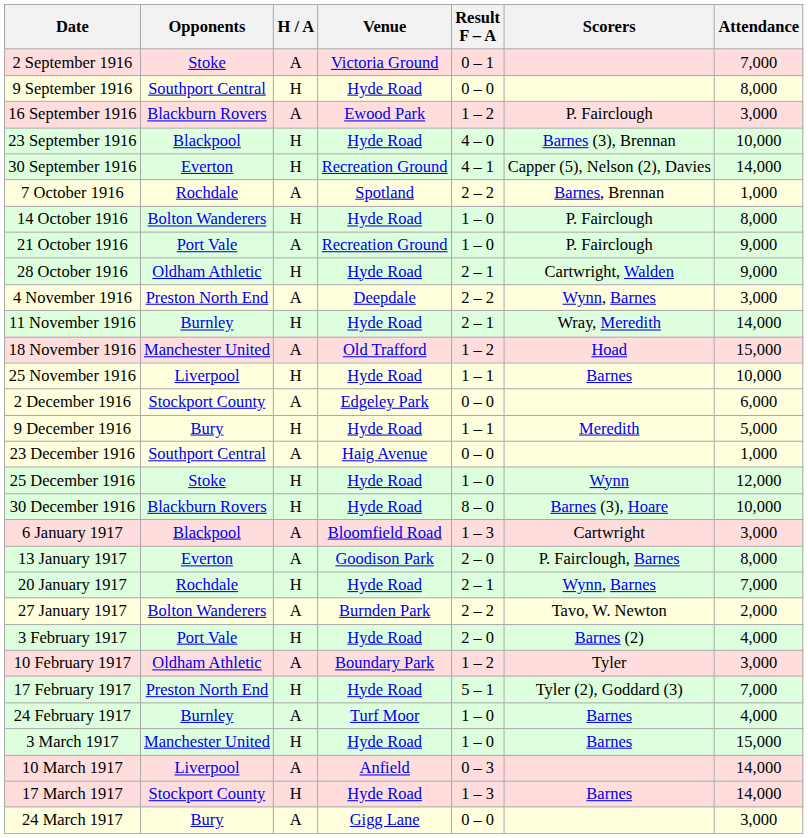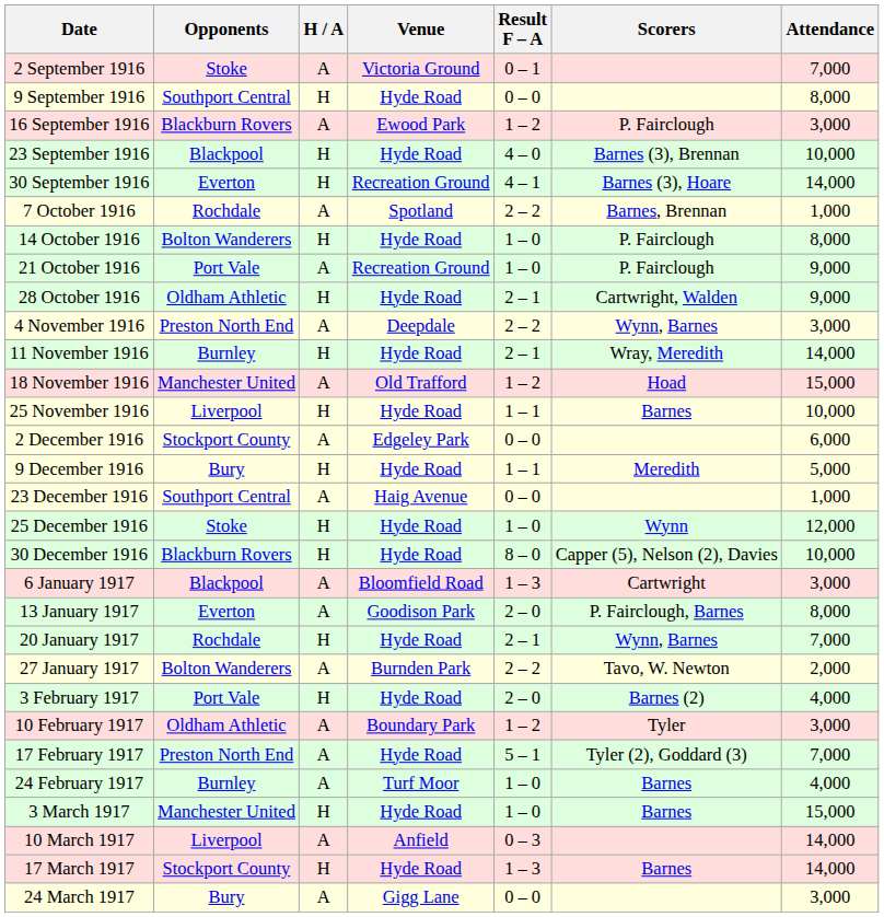 <table class="wikitable" style="text-align:center">
 <tr>
 <th>Date</th>
 <th>Opponents</th>
 <th>H / A</th>
 <th>Venue</th>
 <th>Result<br>F – A</th>
 <th>Scorers</th>
 <th>Attendance</th>
 </tr>
 <tr bgcolor="#ffdddd">
 <td>2 September 1916</td>
 <td><a href='#'>Stoke</a></td>
 <td>A</td>
 <td><a href='#'>Victoria Ground</a></td>
 <td>0 – 1</td>
 <td></td>
 <td>7,000</td>
 </tr>
 <tr bgcolor="#ffffdd">
 <td>9 September 1916</td>
 <td><a href='#'>Southport Central</a></td>
 <td>H</td>
 <td><a href='#'>Hyde Road</a></td>
 <td>0 – 0</td>
 <td></td>
 <td>8,000</td>
 </tr>
 <tr bgcolor="#ffdddd">
 <td>16 September 1916</td>
 <td><a href='#'>Blackburn Rovers</a></td>
 <td>A</td>
 <td><a href='#'>Ewood Park</a></td>
 <td>1 – 2</td>
 <td>P. Fairclough</td>
 <td>3,000</td>
 </tr>
 <tr bgcolor="#ddffdd">
 <td>23 September 1916</td>
 <td><a href='#'>Blackpool</a></td>
 <td>H</td>
 <td><a href='#'>Hyde Road</a></td>
 <td>4 – 0</td>
 <td><a href='#'>Barnes</a> (3), Brennan</td>
 <td>10,000</td>
 </tr>
 <tr bgcolor="#ddffdd">
 <td>30 September 1916</td>
 <td><a href='#'>Everton</a></td>
 <td>H</td>
 <td><a href='#'>Recreation Ground</a></td>
 <td>4 – 1</td>
-<td>Capper (5), Nelson (2), Davies</td>
+<td><a href='#'>Barnes</a> (3), <a href='#'>Hoare</a></td>
 <td>14,000</td>
 </tr>
 <tr bgcolor="#ffffdd">
 <td>7 October 1916</td>
 <td><a href='#'>Rochdale</a></td>
 <td>A</td>
 <td><a href='#'>Spotland</a></td>
 <td>2 – 2</td>
 <td><a href='#'>Barnes</a>, Brennan</td>
 <td>1,000</td>
 </tr>
 <tr bgcolor="#ddffdd">
 <td>14 October 1916</td>
 <td><a href='#'>Bolton Wanderers</a></td>
 <td>H</td>
 <td><a href='#'>Hyde Road</a></td>
 <td>1 – 0</td>
 <td>P. Fairclough</td>
 <td>8,000</td>
 </tr>
 <tr bgcolor="#ddffdd">
 <td>21 October 1916</td>
 <td><a href='#'>Port Vale</a></td>
 <td>A</td>
 <td><a href='#'>Recreation Ground</a></td>
 <td>1 – 0</td>
 <td>P. Fairclough</td>
 <td>9,000</td>
 </tr>
 <tr bgcolor="#ddffdd">
 <td>28 October 1916</td>
 <td><a href='#'>Oldham Athletic</a></td>
 <td>H</td>
 <td><a href='#'>Hyde Road</a></td>
 <td>2 – 1</td>
 <td>Cartwright, <a href='#'>Walden</a></td>
 <td>9,000</td>
 </tr>
 <tr bgcolor="#ffffdd">
 <td>4 November 1916</td>
 <td><a href='#'>Preston North End</a></td>
 <td>A</td>
 <td><a href='#'>Deepdale</a></td>
 <td>2 – 2</td>
 <td><a href='#'>Wynn</a>, <a href='#'>Barnes</a></td>
 <td>3,000</td>
 </tr>
 <tr bgcolor="#ddffdd">
 <td>11 November 1916</td>
 <td><a href='#'>Burnley</a></td>
 <td>H</td>
 <td><a href='#'>Hyde Road</a></td>
 <td>2 – 1</td>
 <td>Wray, <a href='#'>Meredith</a></td>
 <td>14,000</td>
 </tr>
 <tr bgcolor="#ffdddd">
 <td>18 November 1916</td>
 <td><a href='#'>Manchester United</a></td>
 <td>A</td>
 <td><a href='#'>Old Trafford</a></td>
 <td>1 – 2</td>
 <td><a href='#'>Hoad</a></td>
 <td>15,000</td>
 </tr>
 <tr bgcolor="#ffffdd">
 <td>25 November 1916</td>
 <td><a href='#'>Liverpool</a></td>
 <td>H</td>
 <td><a href='#'>Hyde Road</a></td>
 <td>1 – 1</td>
 <td><a href='#'>Barnes</a></td>
 <td>10,000</td>
 </tr>
 <tr bgcolor="#ffffdd">
 <td>2 December 1916</td>
 <td><a href='#'>Stockport County</a></td>
 <td>A</td>
 <td><a href='#'>Edgeley Park</a></td>
 <td>0 – 0</td>
 <td></td>
 <td>6,000</td>
 </tr>
 <tr bgcolor="#ffffdd">
 <td>9 December 1916</td>
 <td><a href='#'>Bury</a></td>
 <td>H</td>
 <td><a href='#'>Hyde Road</a></td>
 <td>1 – 1</td>
 <td><a href='#'>Meredith</a></td>
 <td>5,000</td>
 </tr>
 <tr bgcolor="#ffffdd">
 <td>23 December 1916</td>
 <td><a href='#'>Southport Central</a></td>
 <td>A</td>
 <td><a href='#'>Haig Avenue</a></td>
 <td>0 – 0</td>
 <td></td>
 <td>1,000</td>
 </tr>
 <tr bgcolor="#ddffdd">
 <td>25 December 1916</td>
 <td><a href='#'>Stoke</a></td>
 <td>H</td>
 <td><a href='#'>Hyde Road</a></td>
 <td>1 – 0</td>
 <td><a href='#'>Wynn</a></td>
 <td>12,000</td>
 </tr>
 <tr bgcolor="#ddffdd">
 <td>30 December 1916</td>
 <td><a href='#'>Blackburn Rovers</a></td>
 <td>H</td>
 <td><a href='#'>Hyde Road</a></td>
 <td>8 – 0</td>
-<td><a href='#'>Barnes</a> (3), <a href='#'>Hoare</a></td>
+<td>Capper (5), Nelson (2), Davies</td>
 <td>10,000</td>
 </tr>
 <tr bgcolor="#ffdddd">
 <td>6 January 1917</td>
 <td><a href='#'>Blackpool</a></td>
 <td>A</td>
 <td><a href='#'>Bloomfield Road</a></td>
 <td>1 – 3</td>
 <td>Cartwright</td>
 <td>3,000</td>
 </tr>
 <tr bgcolor="#ddffdd">
 <td>13 January 1917</td>
 <td><a href='#'>Everton</a></td>
 <td>A</td>
 <td><a href='#'>Goodison Park</a></td>
 <td>2 – 0</td>
 <td>P. Fairclough, <a href='#'>Barnes</a></td>
 <td>8,000</td>
 </tr>
 <tr bgcolor="#ddffdd">
 <td>20 January 1917</td>
 <td><a href='#'>Rochdale</a></td>
 <td>H</td>
 <td><a href='#'>Hyde Road</a></td>
 <td>2 – 1</td>
 <td><a href='#'>Wynn</a>, <a href='#'>Barnes</a></td>
 <td>7,000</td>
 </tr>
 <tr bgcolor="#ffffdd">
 <td>27 January 1917</td>
 <td><a href='#'>Bolton Wanderers</a></td>
 <td>A</td>
 <td><a href='#'>Burnden Park</a></td>
 <td>2 – 2</td>
 <td>Tavo, W. Newton</td>
 <td>2,000</td>
 </tr>
 <tr bgcolor="#ddffdd">
 <td>3 February 1917</td>
 <td><a href='#'>Port Vale</a></td>
 <td>H</td>
 <td><a href='#'>Hyde Road</a></td>
 <td>2 – 0</td>
 <td><a href='#'>Barnes</a> (2)</td>
 <td>4,000</td>
 </tr>
 <tr bgcolor="#ffdddd">
 <td>10 February 1917</td>
 <td><a href='#'>Oldham Athletic</a></td>
 <td>A</td>
 <td><a href='#'>Boundary Park</a></td>
 <td>1 – 2</td>
 <td>Tyler</td>
 <td>3,000</td>
 </tr>
 <tr bgcolor="#ddffdd">
 <td>17 February 1917</td>
 <td><a href='#'>Preston North End</a></td>
-<td>H</td>
+<td>A</td>
 <td><a href='#'>Hyde Road</a></td>
 <td>5 – 1</td>
 <td>Tyler (2), Goddard (3)</td>
 <td>7,000</td>
 </tr>
 <tr bgcolor="#ddffdd">
 <td>24 February 1917</td>
 <td><a href='#'>Burnley</a></td>
 <td>A</td>
 <td><a href='#'>Turf Moor</a></td>
 <td>1 – 0</td>
 <td><a href='#'>Barnes</a></td>
 <td>4,000</td>
 </tr>
 <tr bgcolor="#ddffdd">
 <td>3 March 1917</td>
 <td><a href='#'>Manchester United</a></td>
 <td>H</td>
 <td><a href='#'>Hyde Road</a></td>
 <td>1 – 0</td>
 <td><a href='#'>Barnes</a></td>
 <td>15,000</td>
 </tr>
 <tr bgcolor="#ffdddd">
 <td>10 March 1917</td>
 <td><a href='#'>Liverpool</a></td>
 <td>A</td>
 <td><a href='#'>Anfield</a></td>
 <td>0 – 3</td>
 <td></td>
 <td>14,000</td>
 </tr>
 <tr bgcolor="#ffdddd">
 <td>17 March 1917</td>
 <td><a href='#'>Stockport County</a></td>
 <td>H</td>
 <td><a href='#'>Hyde Road</a></td>
 <td>1 – 3</td>
 <td><a href='#'>Barnes</a></td>
 <td>14,000</td>
 </tr>
 <tr bgcolor="#ffffdd">
 <td>24 March 1917</td>
 <td><a href='#'>Bury</a></td>
 <td>A</td>
 <td><a href='#'>Gigg Lane</a></td>
 <td>0 – 0</td>
 <td></td>
 <td>3,000</td>
 </tr>
 </table>
